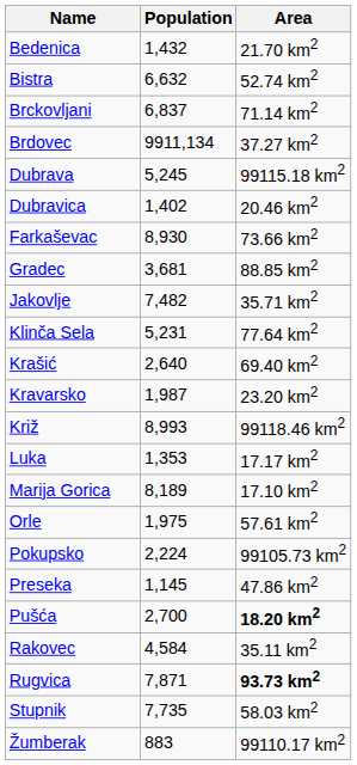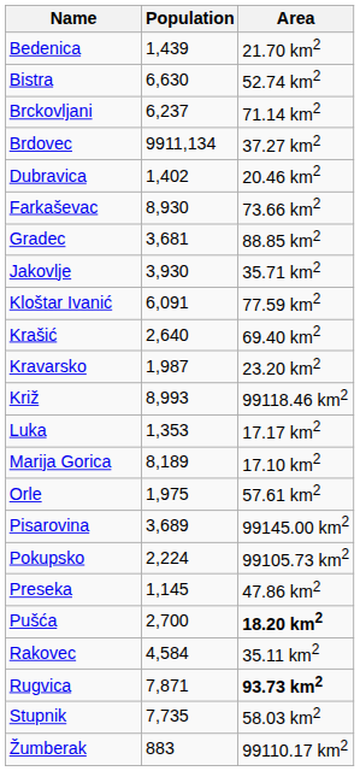 <table class="wikitable sortable">
 <tr>
 <th style="width:7.5em">Name</th>
 <th>Population</th>
 <th>Area</th>
 </tr>
 <tr>
 <td><a href='#'>Bedenica</a></td>
-<td>1,432</td>
+<td>1,439</td>
 <td>21.70 km<sup>2</sup></td>
 </tr>
 <tr>
 <td><a href='#'>Bistra</a></td>
-<td>6,632</td>
+<td>6,630</td>
 <td>52.74 km<sup>2</sup></td>
 </tr>
 <tr>
 <td><a href='#'>Brckovljani</a></td>
-<td>6,837</td>
+<td>6,237</td>
 <td>71.14 km<sup>2</sup></td>
 </tr>
 <tr>
 <td><a href='#'>Brdovec</a></td>
 <td><span>99</span>11,134</td>
 <td>37.27 km<sup>2</sup></td>
-</tr>
-<tr>
-<td><a href='#'>Dubrava</a></td>
-<td>5,245</td>
-<td><span>99</span>115.18 km<sup>2</sup></td>
 </tr>
 <tr>
 <td><a href='#'>Dubravica</a></td>
 <td>1,402</td>
 <td>20.46 km<sup>2</sup></td>
 </tr>
 <tr>
 <td><a href='#'>Farkaševac</a></td>
 <td>8,930</td>
 <td>73.66 km<sup>2</sup></td>
 </tr>
 <tr>
 <td><a href='#'>Gradec</a></td>
 <td>3,681</td>
 <td>88.85 km<sup>2</sup></td>
 </tr>
 <tr>
 <td><a href='#'>Jakovlje</a></td>
-<td>7,482</td>
+<td>3,930</td>
 <td>35.71 km<sup>2</sup></td>
 </tr>
 <tr>
-<td><a href='#'>Klinča Sela</a></td>
-<td>5,231</td>
-<td>77.64 km<sup>2</sup></td>
+<td><a href='#'>Kloštar Ivanić</a></td>
+<td>6,091</td>
+<td>77.59 km<sup>2</sup></td>
 </tr>
 <tr>
 <td><a href='#'>Krašić</a></td>
 <td>2,640</td>
 <td>69.40 km<sup>2</sup></td>
 </tr>
 <tr>
 <td><a href='#'>Kravarsko</a></td>
 <td>1,987</td>
 <td>23.20 km<sup>2</sup></td>
 </tr>
 <tr>
 <td><a href='#'>Križ</a></td>
 <td>8,993</td>
 <td><span>99</span>118.46 km<sup>2</sup></td>
 </tr>
 <tr>
 <td><a href='#'>Luka</a></td>
 <td>1,353</td>
 <td>17.17 km<sup>2</sup></td>
 </tr>
 <tr>
 <td><a href='#'>Marija Gorica</a></td>
 <td>8,189</td>
 <td>17.10 km<sup>2</sup></td>
 </tr>
 <tr>
 <td><a href='#'>Orle</a></td>
 <td>1,975</td>
 <td>57.61 km<sup>2</sup></td>
+</tr>
+<tr>
+<td><a href='#'>Pisarovina</a></td>
+<td>3,689</td>
+<td><span>99</span>145.00 km<sup>2</sup></td>
 </tr>
 <tr>
 <td><a href='#'>Pokupsko</a></td>
 <td>2,224</td>
 <td><span>99</span>105.73 km<sup>2</sup></td>
 </tr>
 <tr>
 <td><a href='#'>Preseka</a></td>
 <td>1,145</td>
 <td>47.86 km<sup>2</sup></td>
 </tr>
 <tr>
 <td><a href='#'>Pušća</a></td>
 <td>2,700</td>
 <td><strong>18.20 km<sup>2</sup></strong></td>
 </tr>
 <tr>
 <td><a href='#'>Rakovec</a></td>
 <td>4,584</td>
 <td>35.11 km<sup>2</sup></td>
 </tr>
 <tr>
 <td><a href='#'>Rugvica</a></td>
 <td>7,871</td>
 <td><strong>93.73 km<sup>2</sup></strong></td>
 </tr>
 <tr>
 <td><a href='#'>Stupnik</a></td>
 <td>7,735</td>
 <td>58.03 km<sup>2</sup></td>
 </tr>
 <tr>
 <td><a href='#'>Žumberak</a></td>
 <td>883</td>
 <td><span>99</span>110.17 km<sup>2</sup></td>
 </tr>
 </table>
